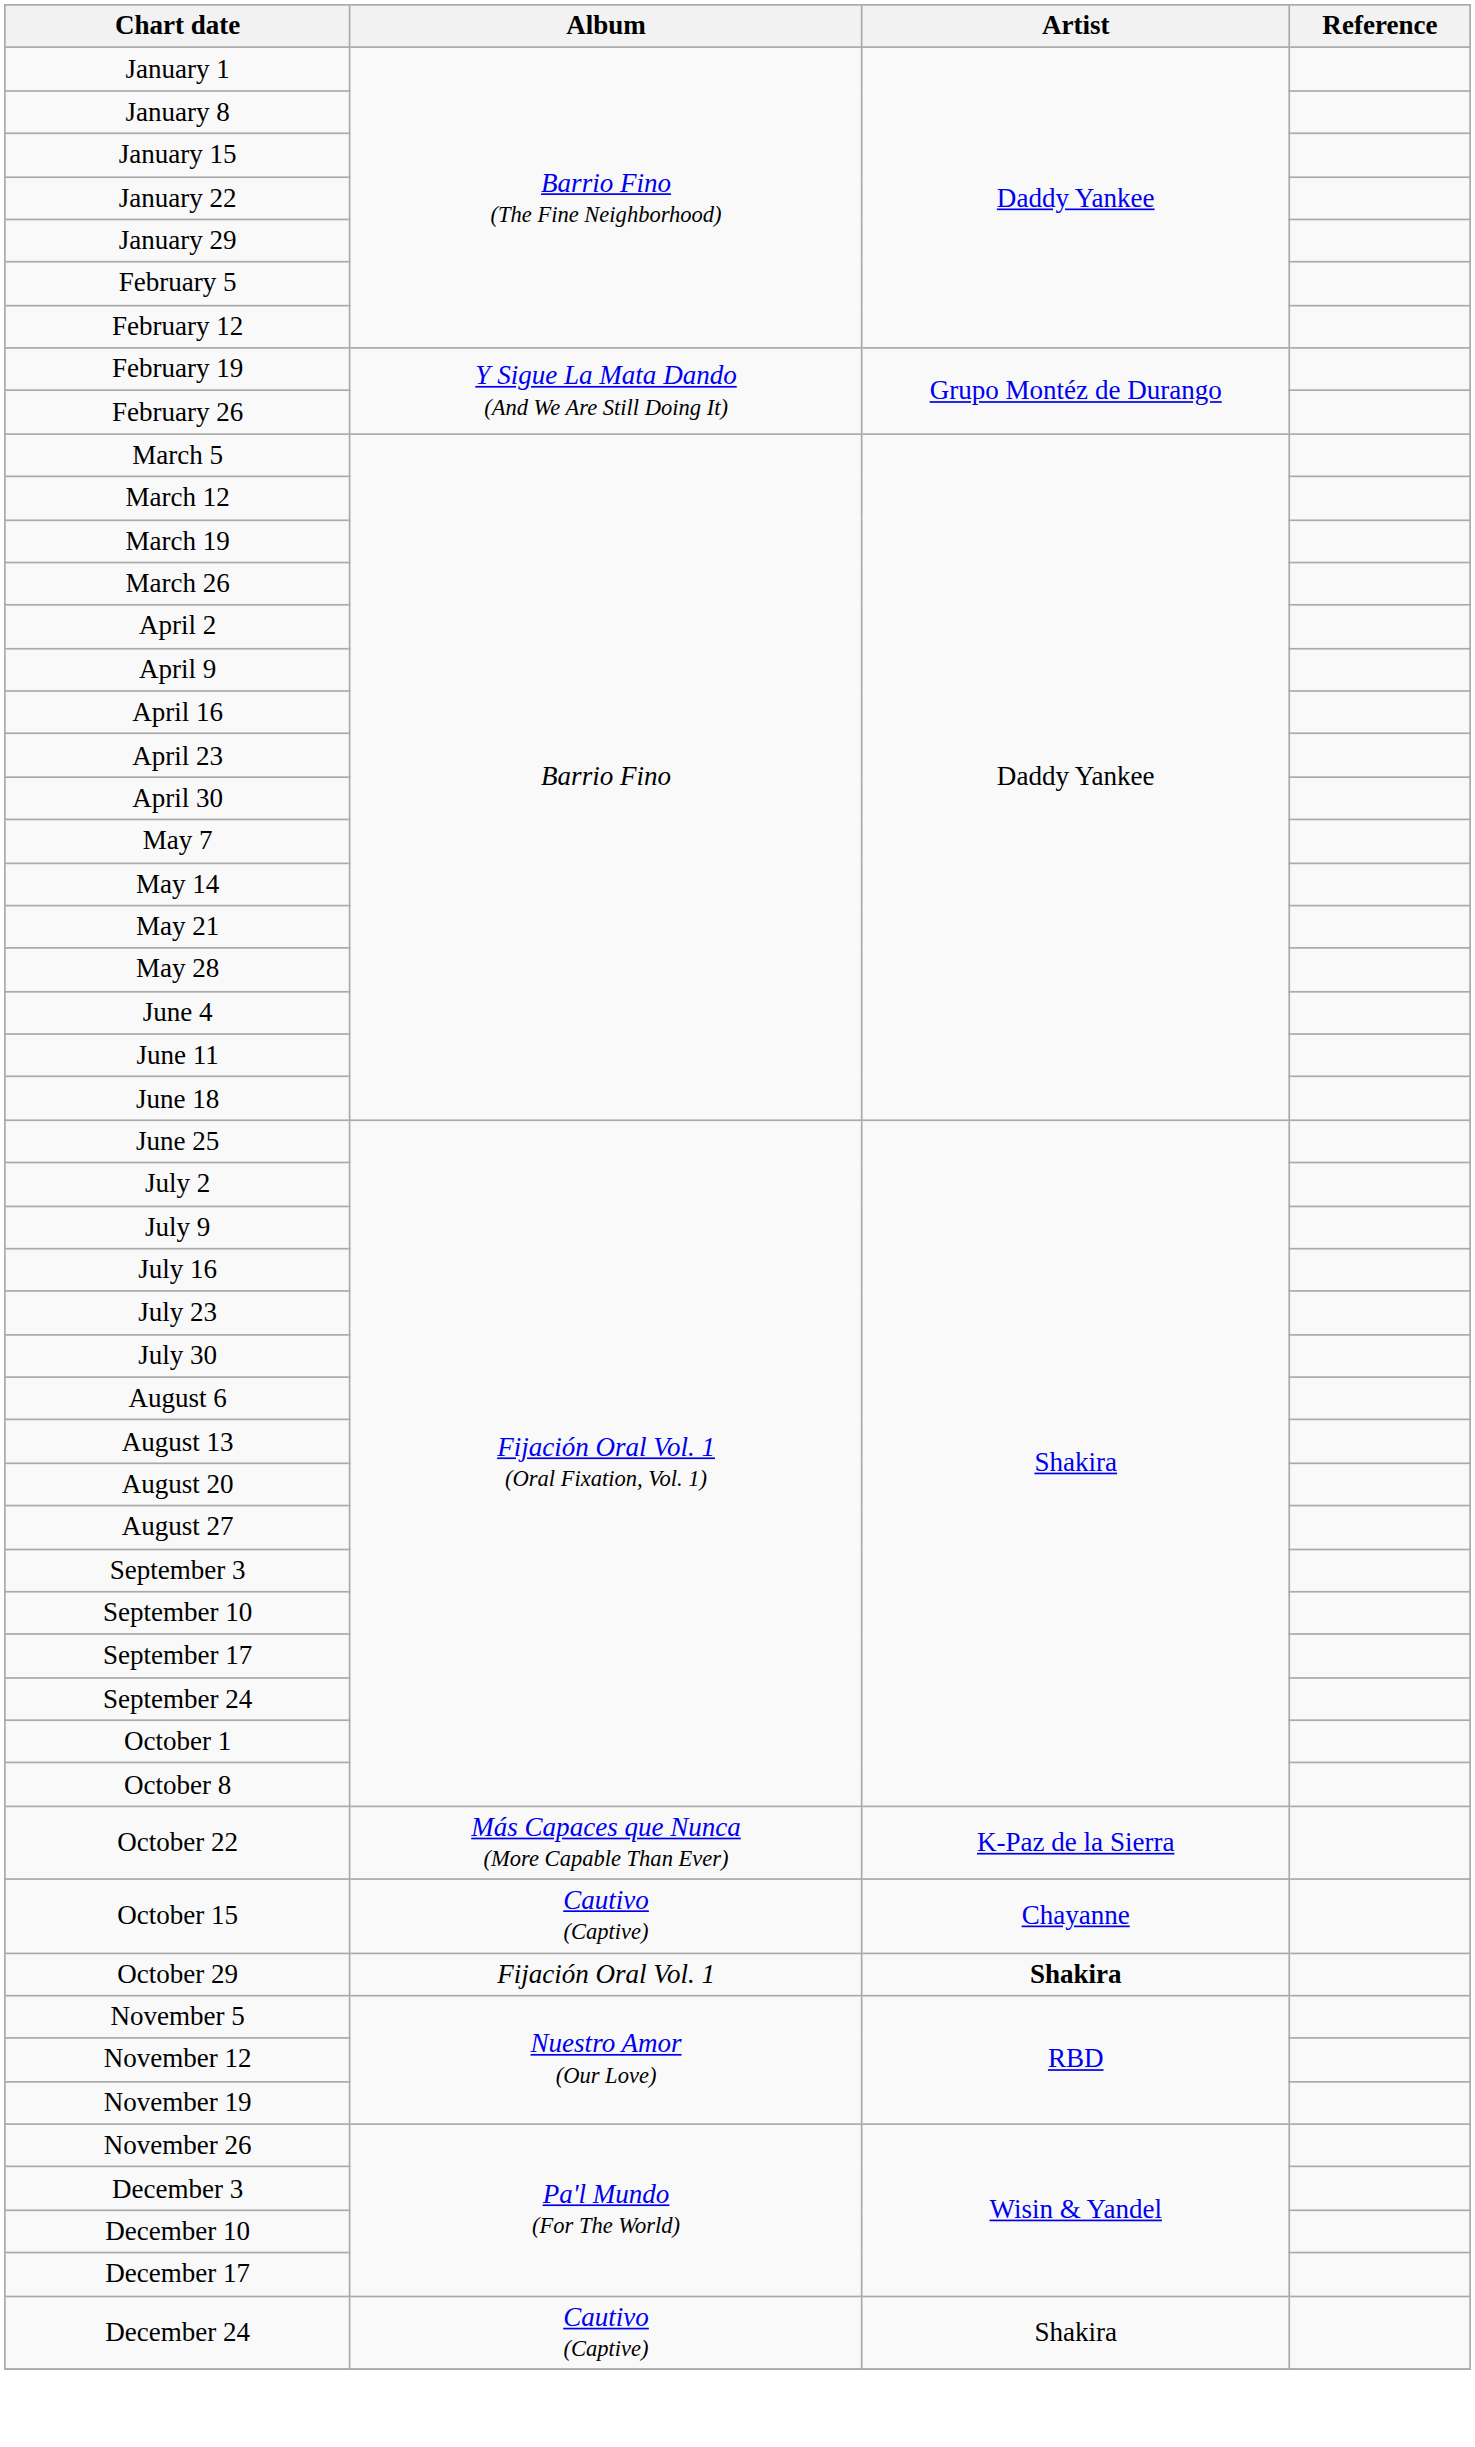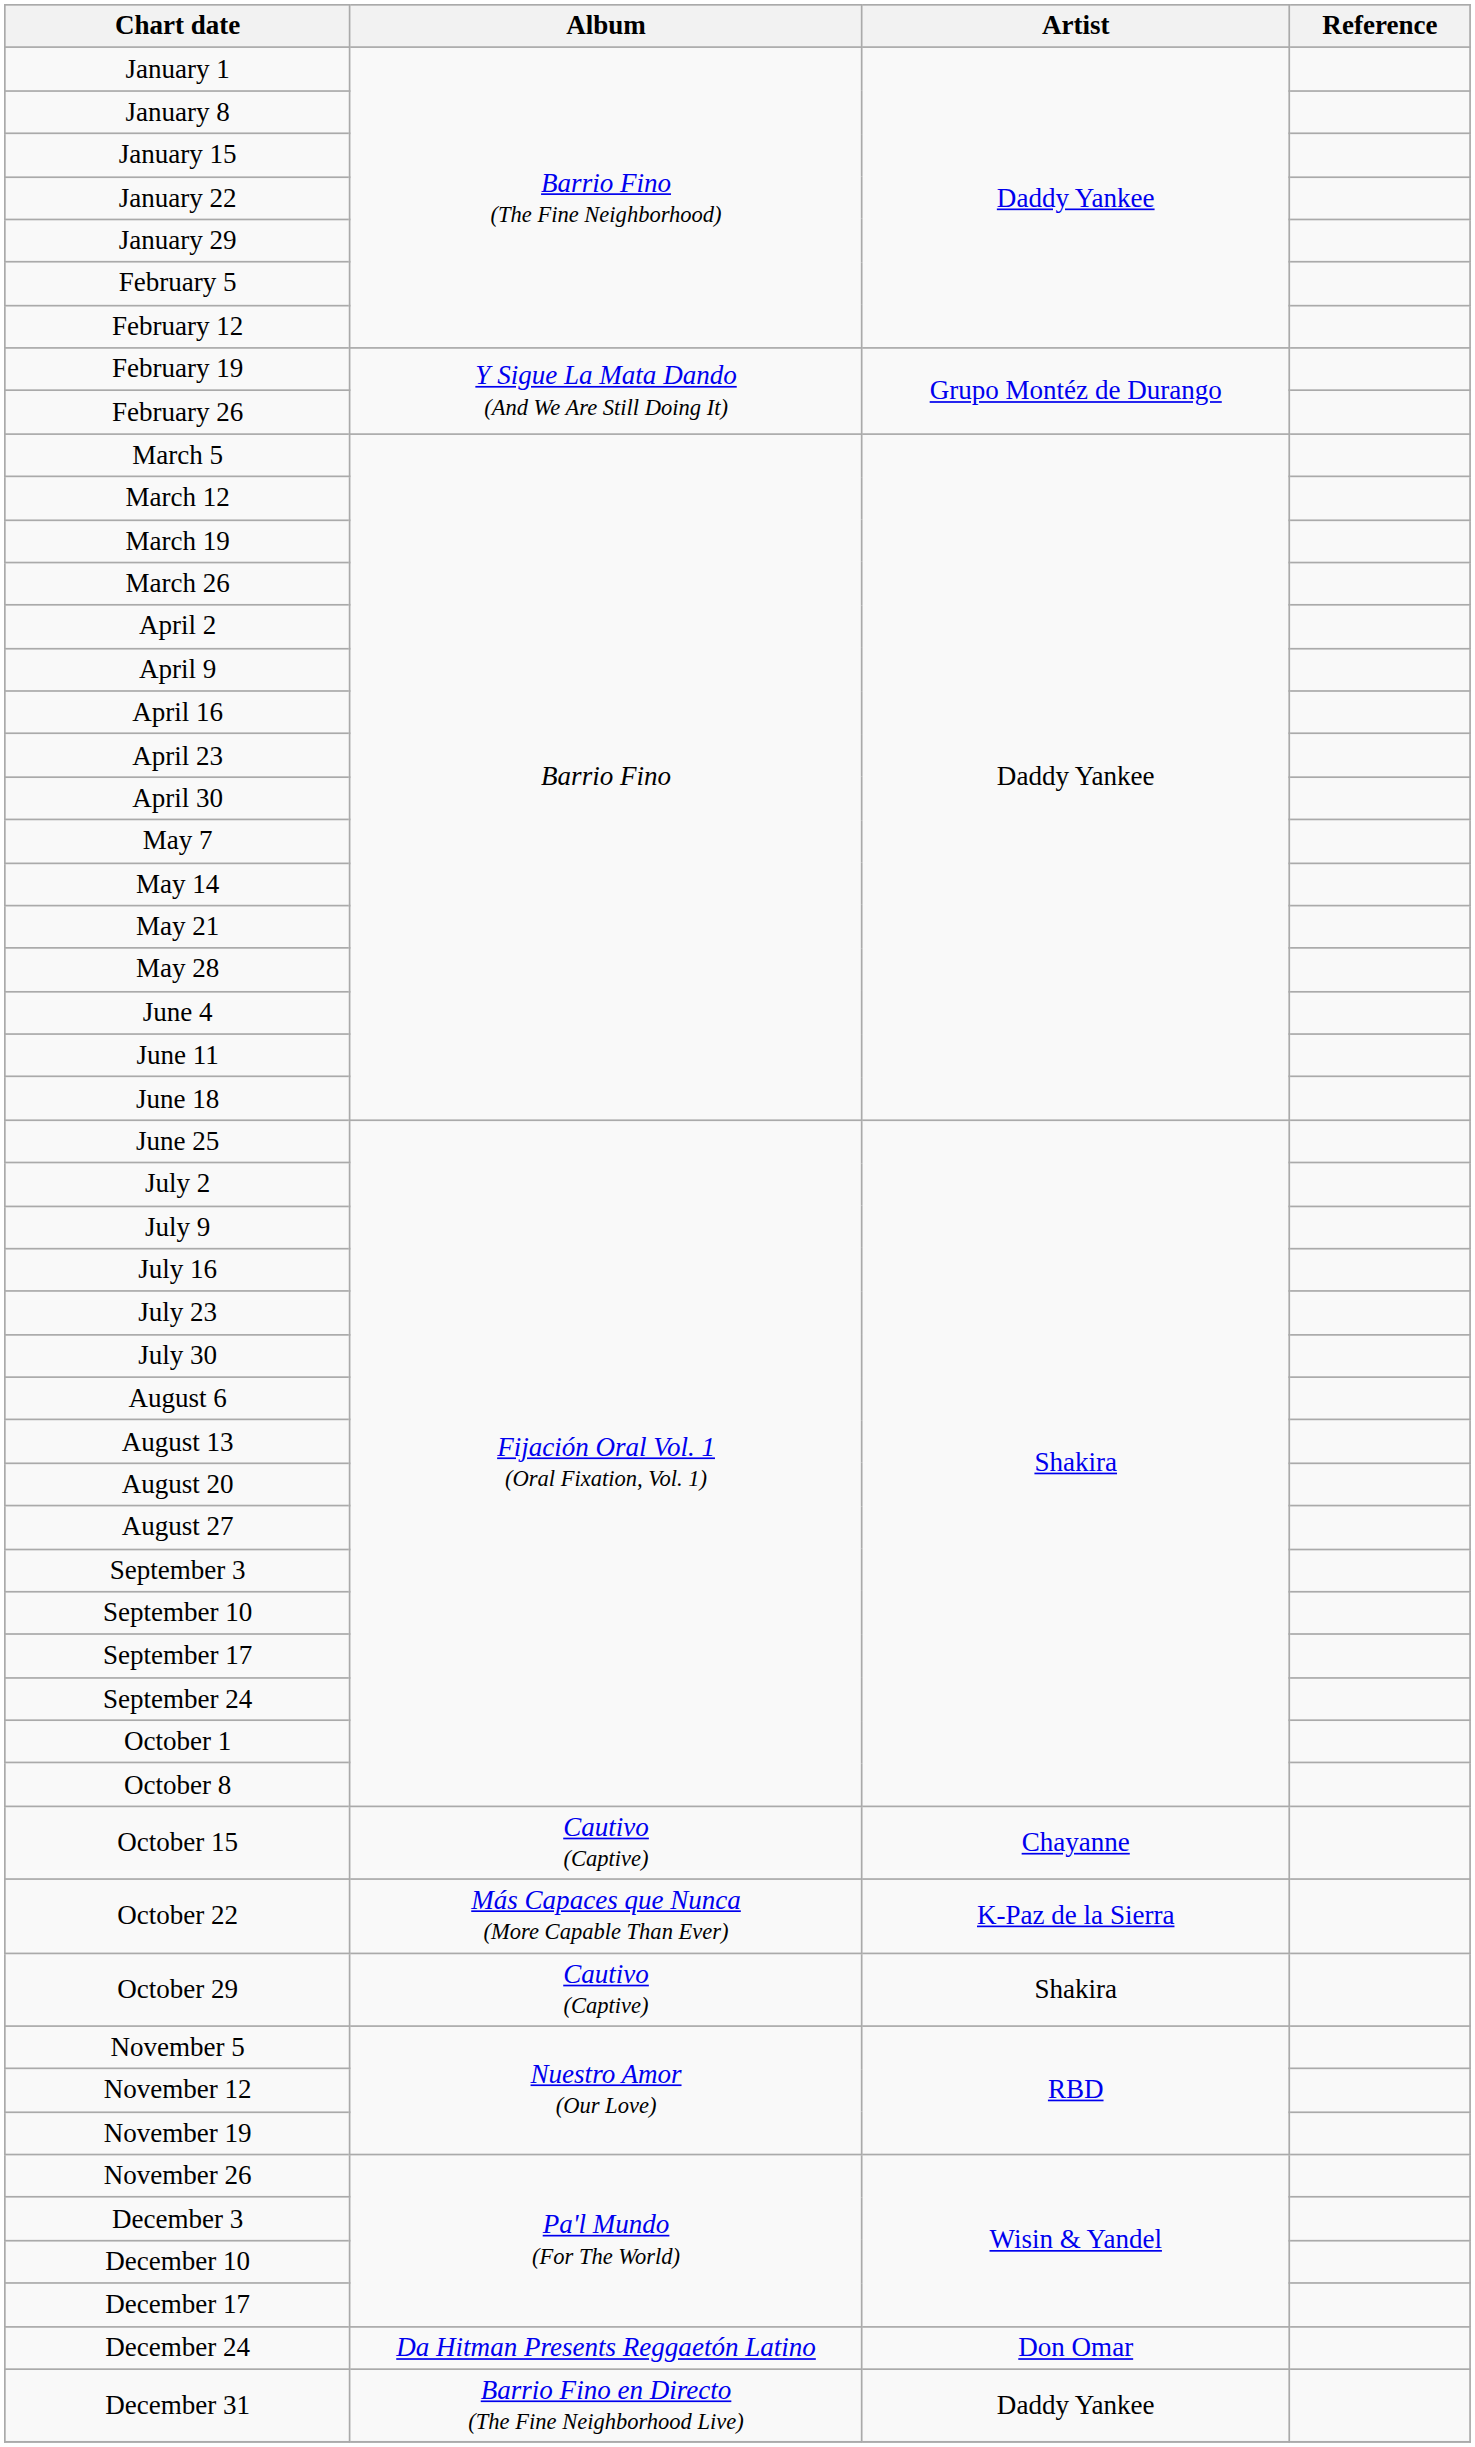 <table class="wikitable" style="text-align: center">
 <tr>
 <th width="200"><strong>Chart date</strong></th>
 <th width="300"><strong>Album</strong></th>
 <th width="250"><strong>Artist</strong></th>
 <th width="100" class="unsortable"><strong>Reference</strong></th>
 </tr>
 <tr>
 <td>January 1</td>
 <td rowspan="7"><em><a href='#'>Barrio Fino</a></em> <br><small><em>(The Fine Neighborhood)</em></small></td>
 <td rowspan="7"><a href='#'>Daddy Yankee</a></td>
 <td></td>
 </tr>
 <tr>
 <td>January 8</td>
 <td></td>
 </tr>
 <tr>
 <td>January 15</td>
 <td></td>
 </tr>
 <tr>
 <td>January 22</td>
 <td></td>
 </tr>
 <tr>
 <td>January 29</td>
 <td></td>
 </tr>
 <tr>
 <td>February 5</td>
 <td></td>
 </tr>
 <tr>
 <td>February 12</td>
 <td></td>
 </tr>
 <tr>
 <td>February 19</td>
 <td rowspan="2"><em><a href='#'>Y Sigue La Mata Dando</a></em> <br><small><em>(And We Are Still Doing It)</em></small></td>
 <td rowspan="2"><a href='#'>Grupo Montéz de Durango</a></td>
 <td></td>
 </tr>
 <tr>
 <td>February 26</td>
 <td></td>
 </tr>
 <tr>
 <td>March 5</td>
 <td rowspan="16"><em>Barrio Fino</em></td>
 <td rowspan="16">Daddy Yankee</td>
 <td></td>
 </tr>
 <tr>
 <td>March 12</td>
 <td></td>
 </tr>
 <tr>
 <td>March 19</td>
 <td></td>
 </tr>
 <tr>
 <td>March 26</td>
 <td></td>
 </tr>
 <tr>
 <td>April 2</td>
 <td></td>
 </tr>
 <tr>
 <td>April 9</td>
 <td></td>
 </tr>
 <tr>
 <td>April 16</td>
 <td></td>
 </tr>
 <tr>
 <td>April 23</td>
 <td></td>
 </tr>
 <tr>
 <td>April 30</td>
 <td></td>
 </tr>
 <tr>
 <td>May 7</td>
 <td></td>
 </tr>
 <tr>
 <td>May 14</td>
 <td></td>
 </tr>
 <tr>
 <td>May 21</td>
 <td></td>
 </tr>
 <tr>
 <td>May 28</td>
 <td></td>
 </tr>
 <tr>
 <td>June 4</td>
 <td></td>
 </tr>
 <tr>
 <td>June 11</td>
 <td></td>
 </tr>
 <tr>
 <td>June 18</td>
 <td></td>
 </tr>
 <tr>
 <td>June 25</td>
 <td rowspan="16"><em><a href='#'>Fijación Oral Vol. 1</a></em> <br><small><em>(Oral Fixation, Vol. 1)</em></small></td>
 <td rowspan="16"><a href='#'>Shakira</a></td>
 <td></td>
 </tr>
 <tr>
 <td>July 2</td>
 <td></td>
 </tr>
 <tr>
 <td>July 9</td>
 <td></td>
 </tr>
 <tr>
 <td>July 16</td>
 <td></td>
 </tr>
 <tr>
 <td>July 23</td>
 <td></td>
 </tr>
 <tr>
 <td>July 30</td>
 <td></td>
 </tr>
 <tr>
 <td>August 6</td>
 <td></td>
 </tr>
 <tr>
 <td>August 13</td>
 <td></td>
 </tr>
 <tr>
 <td>August 20</td>
 <td></td>
 </tr>
 <tr>
 <td>August 27</td>
 <td></td>
 </tr>
 <tr>
 <td>September 3</td>
 <td></td>
 </tr>
 <tr>
 <td>September 10</td>
 <td></td>
 </tr>
 <tr>
 <td>September 17</td>
 <td></td>
 </tr>
 <tr>
 <td>September 24</td>
 <td></td>
 </tr>
 <tr>
 <td>October 1</td>
 <td></td>
 </tr>
 <tr>
 <td>October 8</td>
 <td></td>
 </tr>
 <tr>
+<td>October 15</td>
+<td><em><a href='#'>Cautivo</a></em> <br><small><em>(Captive)</em></small></td>
+<td><a href='#'>Chayanne</a></td>
+<td></td>
+</tr>
+<tr>
 <td>October 22</td>
 <td><em><a href='#'>Más Capaces que Nunca</a></em> <br><small><em>(More Capable Than Ever)</em></small></td>
 <td><a href='#'>K-Paz de la Sierra</a></td>
 <td></td>
 </tr>
 <tr>
-<td>October 15</td>
+<td>October 29</td>
 <td><em><a href='#'>Cautivo</a></em> <br><small><em>(Captive)</em></small></td>
-<td><a href='#'>Chayanne</a></td>
-<td></td>
-</tr>
-<tr>
-<td>October 29</td>
-<td><em>Fijación Oral Vol. 1</em></td>
-<td><strong>Shakira</strong></td>
+<td>Shakira</td>
 <td></td>
 </tr>
 <tr>
 <td>November 5</td>
 <td rowspan="3"><em><a href='#'>Nuestro Amor</a></em> <br><small><em>(Our Love)</em></small></td>
 <td rowspan="3"><a href='#'>RBD</a></td>
 <td></td>
 </tr>
 <tr>
 <td>November 12</td>
 <td></td>
 </tr>
 <tr>
 <td>November 19</td>
 <td></td>
 </tr>
 <tr>
 <td>November 26</td>
 <td rowspan="4"><em><a href='#'>Pa'l Mundo</a></em> <br><small><em>(For The World)</em></small></td>
 <td rowspan="4"><a href='#'>Wisin & Yandel</a></td>
 <td></td>
 </tr>
 <tr>
 <td>December 3</td>
 <td></td>
 </tr>
 <tr>
 <td>December 10</td>
 <td></td>
 </tr>
 <tr>
 <td>December 17</td>
 <td></td>
 </tr>
 <tr>
 <td>December 24</td>
-<td><em><a href='#'>Cautivo</a></em> <br><small><em>(Captive)</em></small></td>
-<td>Shakira</td>
+<td><em><a href='#'>Da Hitman Presents Reggaetón Latino</a></em></td>
+<td><a href='#'>Don Omar</a></td>
+<td></td>
+</tr>
+<tr>
+<td>December 31</td>
+<td><em><a href='#'>Barrio Fino en Directo</a></em> <br><small><em>(The Fine Neighborhood Live)</em></small></td>
+<td>Daddy Yankee</td>
 <td></td>
 </tr>
 <tr>
 </tr>
 </table>
